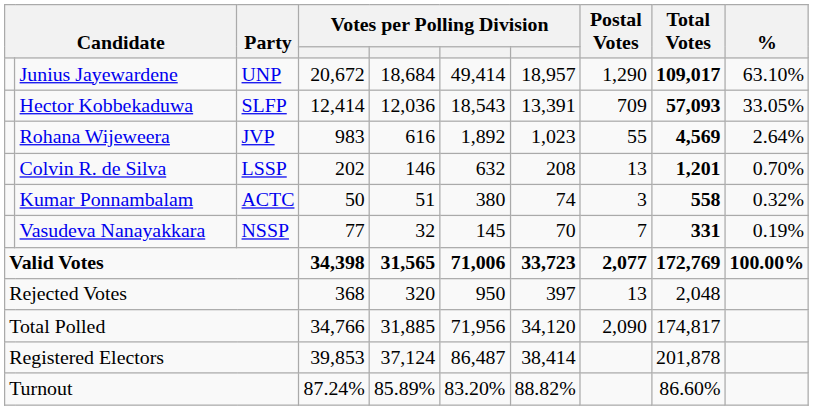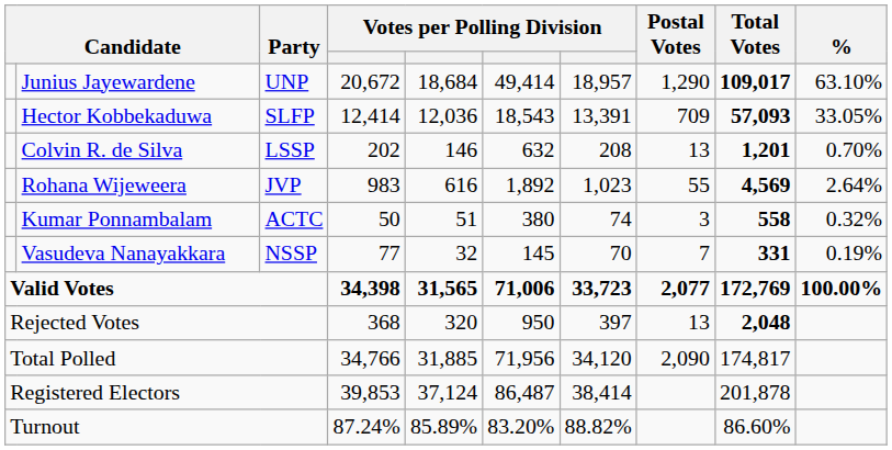 <table class="wikitable" border="1" style="text-align:right;">
 <tr>
 <th align=left valign=bottom rowspan=2 colspan=2 width="180">Candidate</th>
 <th align=left valign=bottom rowspan=2 width="40">Party</th>
 <th colspan=4>Votes per Polling Division</th>
 <th align=center valign=bottom rowspan=2 width="50">Postal<br>Votes</th>
 <th align=center valign=bottom rowspan=2 width="50">Total Votes</th>
 <th align=center valign=bottom rowspan=2 width="50">%</th>
 </tr>
 <tr>
 <th></th>
 <th></th>
 <th></th>
 <th></th>
 </tr>
 <tr>
 <td bgcolor=></td>
 <td align=left><a href='#'>Junius Jayewardene</a></td>
 <td align=left><a href='#'>UNP</a></td>
 <td>20,672</td>
 <td>18,684</td>
 <td>49,414</td>
 <td>18,957</td>
 <td>1,290</td>
 <td><strong>109,017</strong></td>
 <td>63.10%</td>
 </tr>
 <tr>
 <td bgcolor=></td>
 <td align=left><a href='#'>Hector Kobbekaduwa</a></td>
 <td align=left><a href='#'>SLFP</a></td>
 <td>12,414</td>
 <td>12,036</td>
 <td>18,543</td>
 <td>13,391</td>
 <td>709</td>
 <td><strong>57,093</strong></td>
 <td>33.05%</td>
 </tr>
 <tr>
 <td bgcolor=></td>
+<td align=left><a href='#'>Colvin R. de Silva</a></td>
+<td align=left><a href='#'>LSSP</a></td>
+<td>202</td>
+<td>146</td>
+<td>632</td>
+<td>208</td>
+<td>13</td>
+<td><strong>1,201</strong></td>
+<td>0.70%</td>
+</tr>
+<tr>
+<td bgcolor=></td>
 <td align=left><a href='#'>Rohana Wijeweera</a></td>
 <td align=left><a href='#'>JVP</a></td>
 <td>983</td>
 <td>616</td>
 <td>1,892</td>
 <td>1,023</td>
 <td>55</td>
 <td><strong>4,569</strong></td>
 <td>2.64%</td>
-</tr>
-<tr>
-<td bgcolor=></td>
-<td align=left><a href='#'>Colvin R. de Silva</a></td>
-<td align=left><a href='#'>LSSP</a></td>
-<td>202</td>
-<td>146</td>
-<td>632</td>
-<td>208</td>
-<td>13</td>
-<td><strong>1,201</strong></td>
-<td>0.70%</td>
 </tr>
 <tr>
 <td bgcolor=></td>
 <td align=left><a href='#'>Kumar Ponnambalam</a></td>
 <td align=left><a href='#'>ACTC</a></td>
 <td>50</td>
 <td>51</td>
 <td>380</td>
 <td>74</td>
 <td>3</td>
 <td><strong>558</strong></td>
 <td>0.32%</td>
 </tr>
 <tr>
 <td bgcolor=></td>
 <td align=left><a href='#'>Vasudeva Nanayakkara</a></td>
 <td align=left><a href='#'>NSSP</a></td>
 <td>77</td>
 <td>32</td>
 <td>145</td>
 <td>70</td>
 <td>7</td>
 <td><strong>331</strong></td>
 <td>0.19%</td>
 </tr>
 <tr>
 <td align=left colspan=3><strong>Valid Votes</strong></td>
 <td><strong>34,398</strong></td>
 <td><strong>31,565</strong></td>
 <td><strong>71,006</strong></td>
 <td><strong>33,723</strong></td>
 <td><strong>2,077</strong></td>
 <td><strong>172,769</strong></td>
 <td><strong>100.00%</strong></td>
 </tr>
 <tr>
 <td align=left colspan=3>Rejected Votes</td>
 <td>368</td>
 <td>320</td>
 <td>950</td>
 <td>397</td>
 <td>13</td>
-<td>2,048</td>
+<td><strong>2,048</strong></td>
 <td></td>
 </tr>
 <tr>
 <td align=left colspan=3>Total Polled</td>
 <td>34,766</td>
 <td>31,885</td>
 <td>71,956</td>
 <td>34,120</td>
 <td>2,090</td>
 <td>174,817</td>
 <td></td>
 </tr>
 <tr>
 <td align=left colspan=3>Registered Electors</td>
 <td>39,853</td>
 <td>37,124</td>
 <td>86,487</td>
 <td>38,414</td>
 <td></td>
 <td>201,878</td>
 <td></td>
 </tr>
 <tr>
 <td align=left colspan=3>Turnout</td>
 <td>87.24%</td>
 <td>85.89%</td>
 <td>83.20%</td>
 <td>88.82%</td>
 <td></td>
 <td>86.60%</td>
 <td></td>
 </tr>
 </table>
